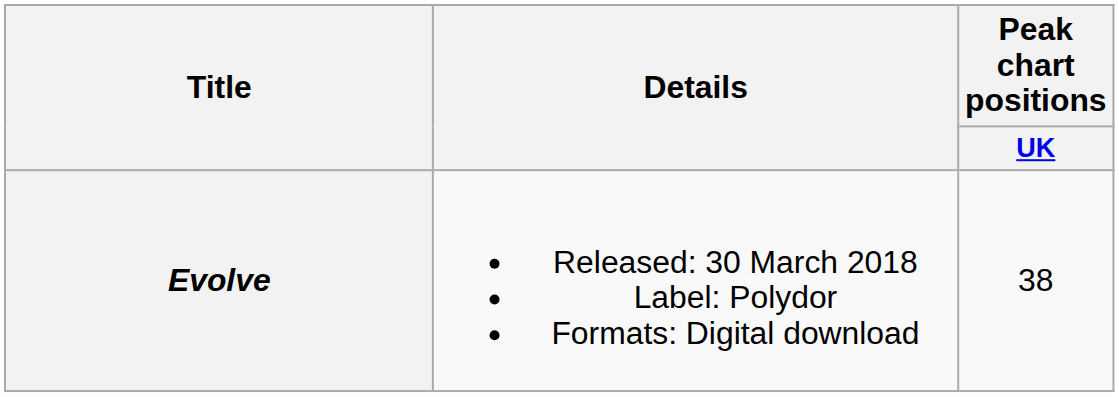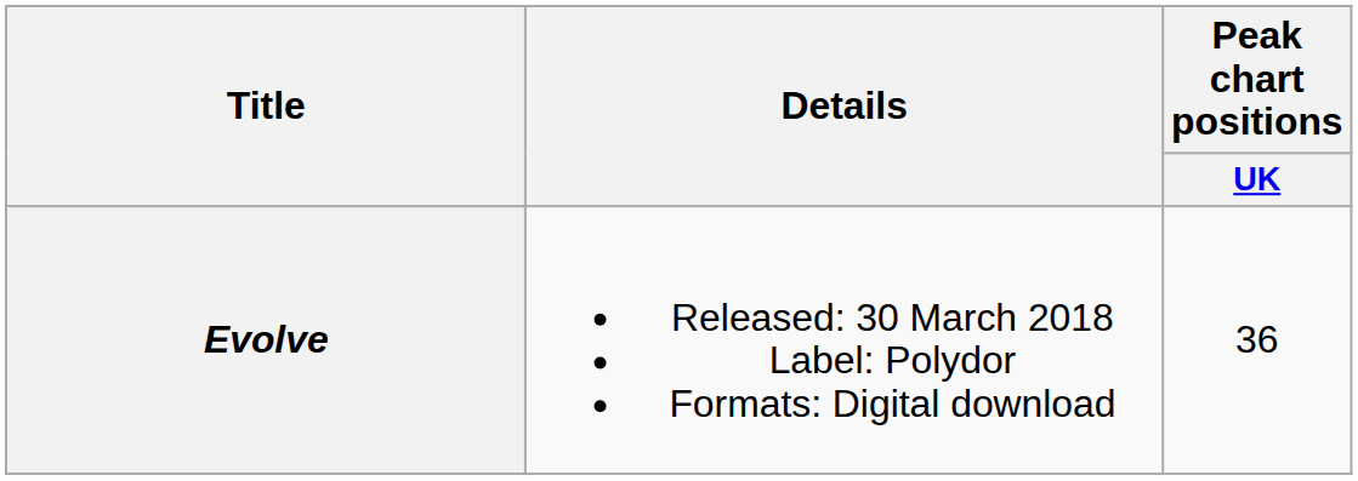 <table class="wikitable plainrowheaders" style="text-align:center;">
 <tr>
 <th scope="col" rowspan="2" style="width:13em;">Title</th>
 <th scope="col" rowspan="2" style="width:16em;">Details</th>
 <th scope="col">Peak chart positions</th>
 </tr>
 <tr>
 <th scope="col" style="width:4em;font-size:85%;"><a href='#'>UK</a><br></th>
 </tr>
 <tr>
 <th scope="row"><em>Evolve</em></th>
 <td><br><ul><li>Released: 30 March 2018</li><li>Label: Polydor</li><li>Formats: Digital download</li></ul></td>
-<td>38</td>
+<td>36</td>
 </tr>
 </table>
